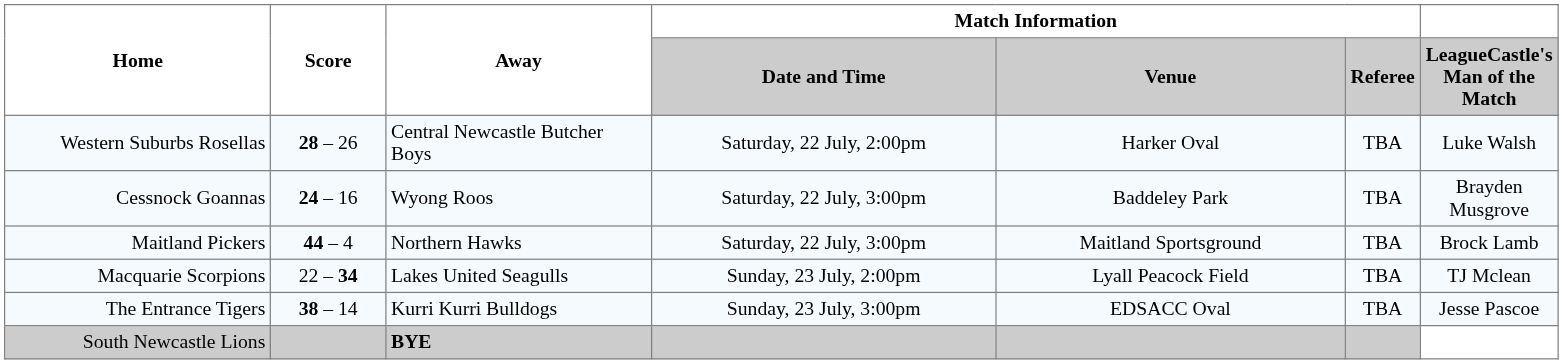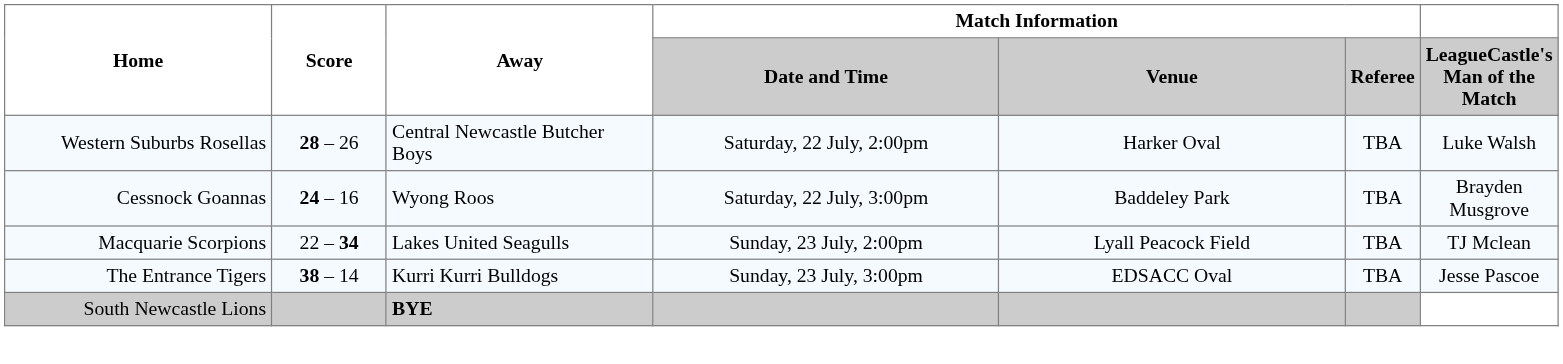 <table width="100%" cellspacing="0" cellpadding="4" border="1" style="border-collapse:collapse;  text-align:center;">
 <tr>
 <th rowspan="2" width="19%">Home</th>
 <th rowspan="2" width="8%">Score</th>
 <th rowspan="2" width="19%">Away</th>
 <th colspan="3">Match Information</th>
 </tr>
 <tr style="background:#CCCCCC">
 <th width="25%">Date and Time</th>
 <th width="25%">Venue</th>
 <th width="25%">Referee</th>
 <th width="25%">LeagueCastle's Man of the Match</th>
 </tr>
 <tr style="text-align:center; background:#f5faff;">
 <td align="right">Western Suburbs Rosellas </td>
 <td><strong>28</strong> – 26</td>
 <td align="left"> Central Newcastle Butcher Boys</td>
 <td>Saturday, 22 July, 2:00pm</td>
 <td>Harker Oval</td>
 <td>TBA</td>
 <td>Luke Walsh </td>
 </tr>
 <tr style="text-align:center; background:#f5faff;">
 <td align="right">Cessnock Goannas </td>
 <td><strong>24</strong> – 16</td>
 <td align="left"> Wyong Roos</td>
 <td>Saturday, 22 July, 3:00pm</td>
 <td>Baddeley Park</td>
 <td>TBA</td>
 <td>Brayden Musgrove </td>
 </tr>
 <tr style="text-align:center; background:#f5faff;">
-<td align="right">Maitland Pickers </td>
-<td><strong>44</strong> – 4</td>
-<td align="left"> Northern Hawks</td>
-<td>Saturday, 22 July, 3:00pm</td>
-<td>Maitland Sportsground</td>
-<td>TBA</td>
-<td>Brock Lamb </td>
-</tr>
-<tr style="text-align:center; background:#f5faff;">
 <td align="right">Macquarie Scorpions </td>
 <td>22 – <strong>34</strong></td>
 <td align="left"> Lakes United Seagulls</td>
 <td>Sunday, 23 July, 2:00pm</td>
 <td>Lyall Peacock Field</td>
 <td>TBA</td>
 <td>TJ Mclean </td>
 </tr>
 <tr style="text-align:center; background:#f5faff;">
 <td align="right">The Entrance Tigers </td>
 <td><strong>38</strong> – 14</td>
 <td align="left"> Kurri Kurri Bulldogs</td>
 <td>Sunday, 23 July, 3:00pm</td>
 <td>EDSACC Oval</td>
 <td>TBA</td>
 <td>Jesse Pascoe </td>
 </tr>
 <tr style="text-align:center; background:#CCCCCC;">
 <td align="right">South Newcastle Lions </td>
 <td></td>
 <td align="left"><strong>BYE</strong></td>
 <td></td>
 <td></td>
 <td></td>
 </tr>
 </table>
